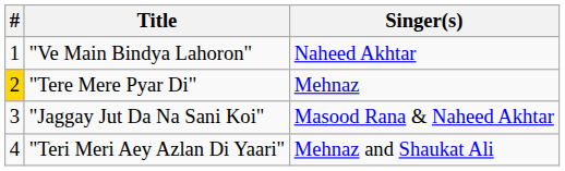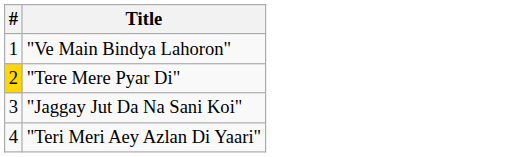 <table class="wikitable">
 <tr>
 <th>#</th>
 <th>Title</th>
-<th>Singer(s)</th>
 </tr>
 <tr>
 <td>1</td>
 <td>"Ve Main Bindya Lahoron"</td>
-<td><a href='#'>Naheed Akhtar</a></td>
 </tr>
 <tr>
 <td style="background: gold;">2</td>
 <td>"Tere Mere Pyar Di"</td>
-<td><a href='#'>Mehnaz</a></td>
 </tr>
 <tr>
 <td>3</td>
 <td>"Jaggay Jut Da Na Sani Koi"</td>
-<td><a href='#'>Masood Rana</a> & <a href='#'>Naheed Akhtar</a></td>
 </tr>
 <tr>
 <td>4</td>
 <td>"Teri Meri Aey Azlan Di Yaari"</td>
-<td><a href='#'>Mehnaz</a> and <a href='#'>Shaukat Ali</a></td>
 </tr>
 </table>
